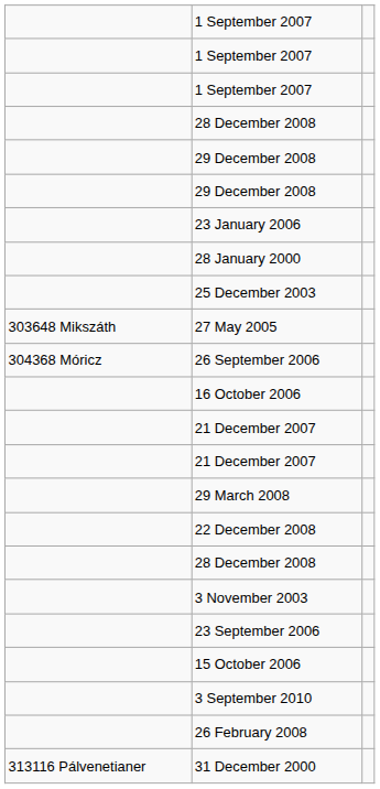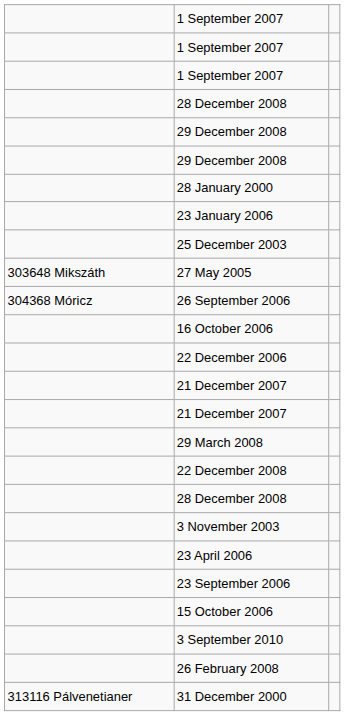 <table class="wikitable" style="font-size: 80%; float: left; width: 26em; margin-right: 1em; height: 700px">
 <tr>
 <td></td>
 <td>1 September 2007</td>
 <td> </td>
 </tr>
 <tr>
 <td></td>
 <td>1 September 2007</td>
 <td> </td>
 </tr>
 <tr>
 <td></td>
 <td>1 September 2007</td>
 <td> </td>
 </tr>
 <tr>
 <td></td>
 <td>28 December 2008</td>
 <td></td>
 </tr>
 <tr>
 <td></td>
 <td>29 December 2008</td>
 <td></td>
 </tr>
 <tr>
 <td></td>
 <td>29 December 2008</td>
 <td></td>
 </tr>
 <tr>
 <td></td>
-<td>23 January 2006</td>
-<td></td>
+<td>28 January 2000</td>
+<td> </td>
 </tr>
 <tr>
 <td></td>
-<td>28 January 2000</td>
-<td> </td>
+<td>23 January 2006</td>
+<td></td>
 </tr>
 <tr>
 <td></td>
 <td>25 December 2003</td>
 <td></td>
 </tr>
 <tr>
 <td>303648 Mikszáth</td>
 <td>27 May 2005</td>
 <td></td>
 </tr>
 <tr>
 <td>304368 Móricz</td>
 <td>26 September 2006</td>
 <td> </td>
 </tr>
 <tr>
 <td></td>
 <td>16 October 2006</td>
 <td> </td>
+</tr>
+<tr>
+<td></td>
+<td>22 December 2006</td>
+<td></td>
 </tr>
 <tr>
 <td></td>
 <td>21 December 2007</td>
 <td></td>
 </tr>
 <tr>
 <td></td>
 <td>21 December 2007</td>
 <td></td>
 </tr>
 <tr>
 <td></td>
 <td>29 March 2008</td>
 <td></td>
 </tr>
 <tr>
 <td></td>
 <td>22 December 2008</td>
 <td></td>
 </tr>
 <tr>
 <td></td>
 <td>28 December 2008</td>
 <td></td>
 </tr>
 <tr>
 <td></td>
 <td>3 November 2003</td>
 <td> </td>
 </tr>
 <tr>
 <td></td>
+<td>23 April 2006</td>
+<td></td>
+</tr>
+<tr>
+<td></td>
 <td>23 September 2006</td>
 <td> </td>
 </tr>
 <tr>
 <td></td>
 <td>15 October 2006</td>
 <td> </td>
 </tr>
 <tr>
 <td></td>
 <td>3 September 2010</td>
 <td> </td>
 </tr>
 <tr>
 <td></td>
 <td>26 February 2008</td>
 <td></td>
 </tr>
 <tr>
 <td>313116 Pálvenetianer</td>
 <td>31 December 2000</td>
 <td> </td>
 </tr>
 </table>
